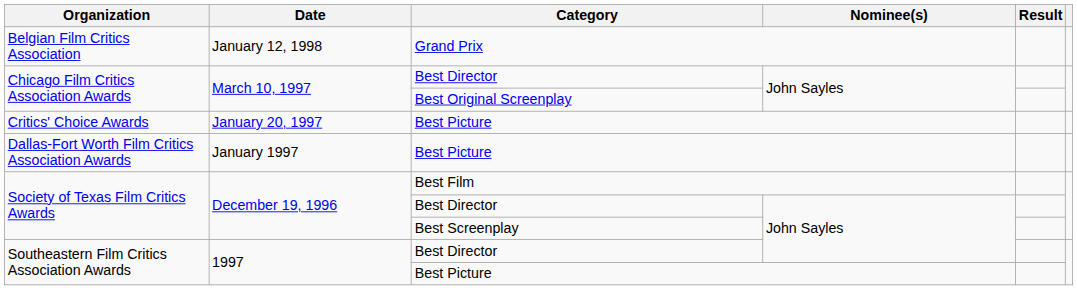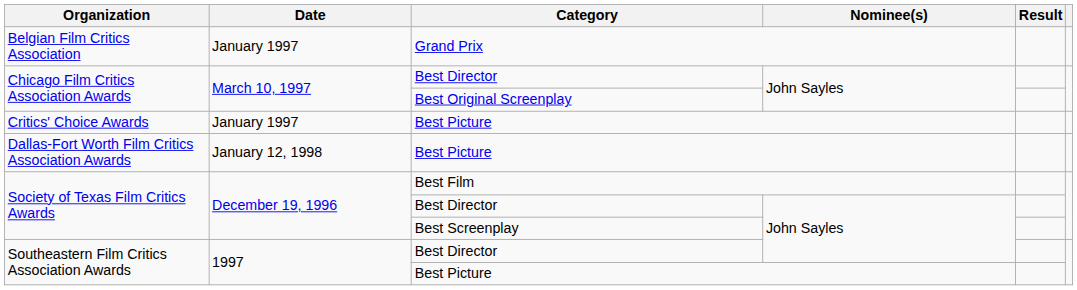 <table class="wikitable" width="95%" cellpadding="6">
 <tr>
 <th width="20%">Organization</th>
 <th width="20%">Date</th>
 <th width="35%">Category</th>
 <th width="35%">Nominee(s)</th>
 <th width="10%">Result</th>
 <th scope="col" class="sortable"></th>
 </tr>
 <tr>
 <td><a href='#'>Belgian Film Critics Association</a></td>
-<td>January 12, 1998</td>
+<td>January 1997</td>
 <td colspan=2><a href='#'>Grand Prix</a></td>
 <td></td>
 <td align="center"></td>
 </tr>
 <tr>
 <td rowspan=2><a href='#'>Chicago Film Critics Association Awards</a></td>
 <td rowspan=2><a href='#'>March 10, 1997</a></td>
 <td><a href='#'>Best Director</a></td>
 <td rowspan=2>John Sayles</td>
 <td></td>
 <td rowspan="2" align="center"></td>
 </tr>
 <tr>
 <td><a href='#'>Best Original Screenplay</a></td>
 <td></td>
 </tr>
 <tr>
 <td><a href='#'>Critics' Choice Awards</a></td>
-<td><a href='#'>January 20, 1997</a></td>
+<td>January 1997</td>
 <td colspan=2><a href='#'>Best Picture</a></td>
 <td></td>
 <td align="center"></td>
 </tr>
 <tr>
 <td><a href='#'>Dallas-Fort Worth Film Critics Association Awards</a></td>
-<td>January 1997</td>
+<td>January 12, 1998</td>
 <td colspan=2><a href='#'>Best Picture</a></td>
 <td></td>
 <td align="center"></td>
 </tr>
 <tr>
 <td rowspan=3><a href='#'>Society of Texas Film Critics Awards</a></td>
 <td rowspan=3><a href='#'>December 19, 1996</a></td>
 <td colspan=2>Best Film</td>
 <td></td>
 <td rowspan="3" align="center"></td>
 </tr>
 <tr>
 <td>Best Director</td>
 <td rowspan=3>John Sayles</td>
 <td></td>
 </tr>
 <tr>
 <td>Best Screenplay</td>
 <td></td>
 </tr>
 <tr>
 <td rowspan=2>Southeastern Film Critics Association Awards</td>
 <td rowspan=2>1997</td>
 <td>Best Director</td>
 <td></td>
 <td align="center" rowspan=2></td>
 </tr>
 <tr>
 <td colspan=2>Best Picture</td>
 <td></td>
 </tr>
 </table>
